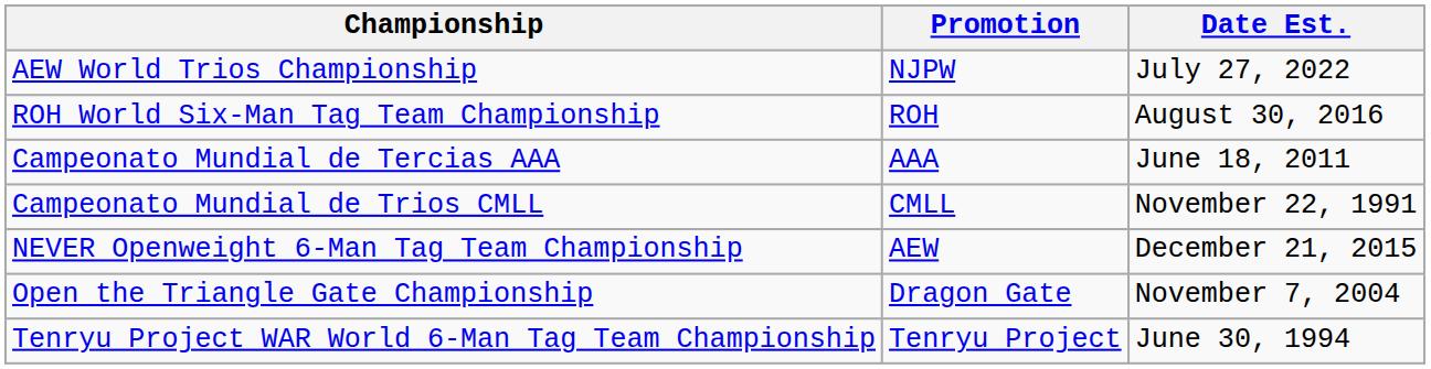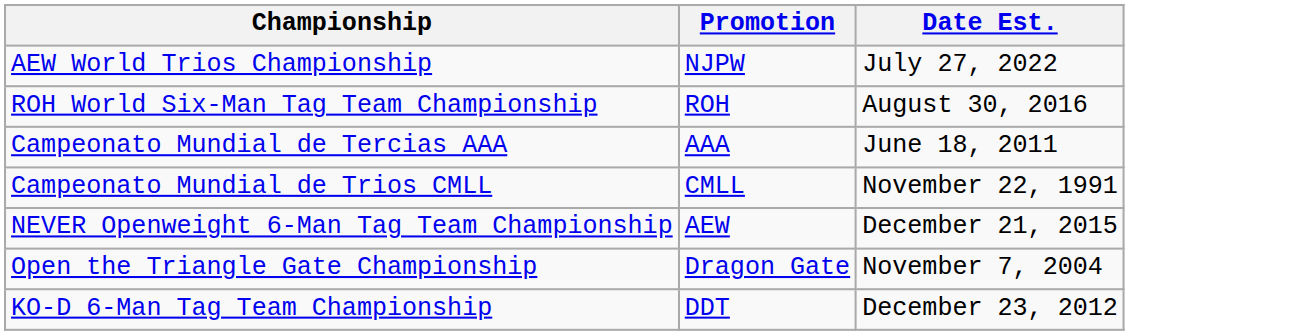 <table class="wikitable sortable" style="font-size: 95%;">
 <tr>
 <th>Championship</th>
 <th><a href='#'>Promotion</a></th>
 <th><a href='#'>Date Est.</a></th>
 </tr>
 <tr>
 <td><a href='#'>AEW World Trios Championship</a></td>
 <td><a href='#'>NJPW</a> </td>
 <td>July 27, 2022</td>
 </tr>
 <tr>
 <td><a href='#'>ROH World Six-Man Tag Team Championship</a></td>
 <td><a href='#'>ROH</a> </td>
 <td>August 30, 2016</td>
 </tr>
 <tr>
 <td><a href='#'>Campeonato Mundial de Tercias AAA</a></td>
 <td><a href='#'>AAA</a> </td>
 <td>June 18, 2011</td>
 </tr>
 <tr>
 <td><a href='#'>Campeonato Mundial de Trios CMLL</a></td>
 <td><a href='#'>CMLL</a> </td>
 <td>November 22, 1991</td>
 </tr>
 <tr>
 <td><a href='#'>NEVER Openweight 6-Man Tag Team Championship</a></td>
 <td><a href='#'>AEW</a> </td>
 <td>December 21, 2015</td>
 </tr>
 <tr>
 <td><a href='#'>Open the Triangle Gate Championship</a></td>
 <td><a href='#'>Dragon Gate</a> </td>
 <td>November 7, 2004</td>
 </tr>
 <tr>
-<td><a href='#'>Tenryu Project WAR World 6-Man Tag Team Championship</a></td>
-<td><a href='#'>Tenryu Project</a> </td>
-<td>June 30, 1994</td>
+<td><a href='#'>KO-D 6-Man Tag Team Championship</a></td>
+<td><a href='#'>DDT</a> </td>
+<td>December 23, 2012</td>
 </tr>
 </table>
